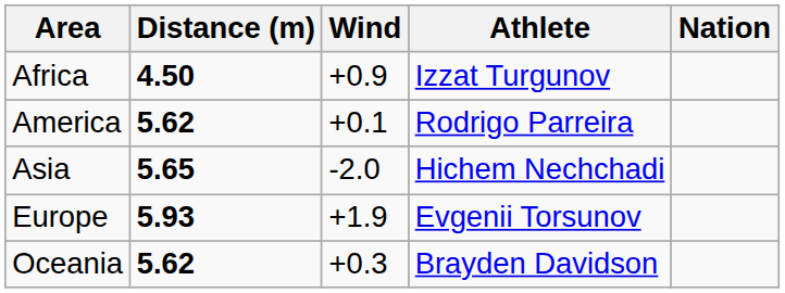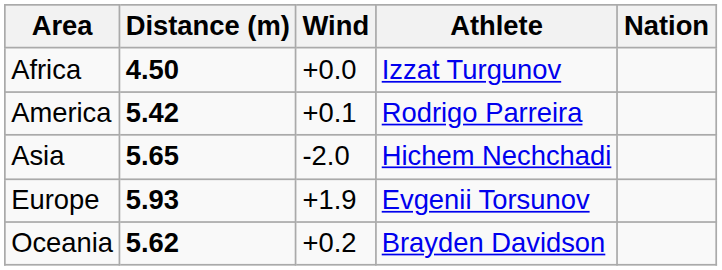 <table class="wikitable">
 <tr>
 <th>Area</th>
 <th>Distance (m)</th>
 <th>Wind</th>
 <th>Athlete</th>
 <th>Nation</th>
 </tr>
 <tr>
 <td>Africa</td>
 <td><strong>4.50</strong></td>
-<td>+0.9</td>
+<td>+0.0</td>
 <td><a href='#'>Izzat Turgunov</a></td>
 <td></td>
 </tr>
 <tr>
 <td>America</td>
-<td><strong>5.62</strong></td>
+<td><strong>5.42</strong></td>
 <td>+0.1</td>
 <td><a href='#'>Rodrigo Parreira</a></td>
 <td></td>
 </tr>
 <tr>
 <td>Asia</td>
 <td><strong>5.65</strong></td>
 <td>-2.0</td>
 <td><a href='#'>Hichem Nechchadi</a></td>
 <td></td>
 </tr>
 <tr>
 <td>Europe</td>
 <td><strong>5.93</strong> </td>
 <td>+1.9</td>
 <td><a href='#'>Evgenii Torsunov</a></td>
 <td></td>
 </tr>
 <tr>
 <td>Oceania</td>
 <td><strong>5.62</strong> </td>
-<td>+0.3</td>
+<td>+0.2</td>
 <td><a href='#'>Brayden Davidson</a></td>
 <td></td>
 </tr>
 </table>
